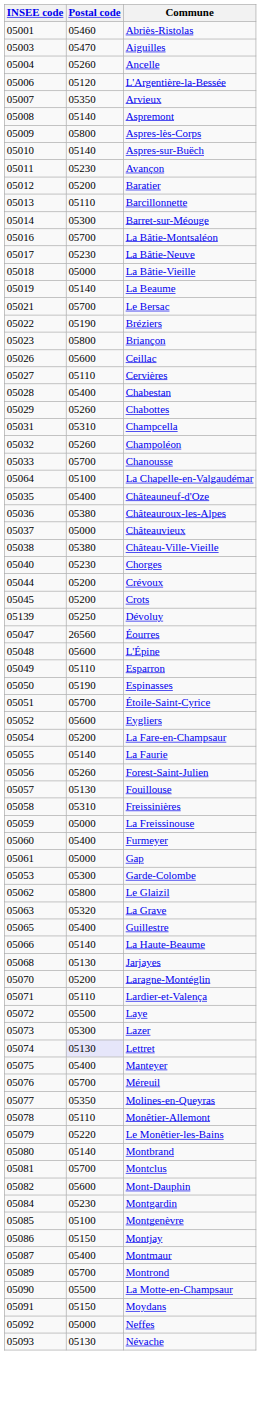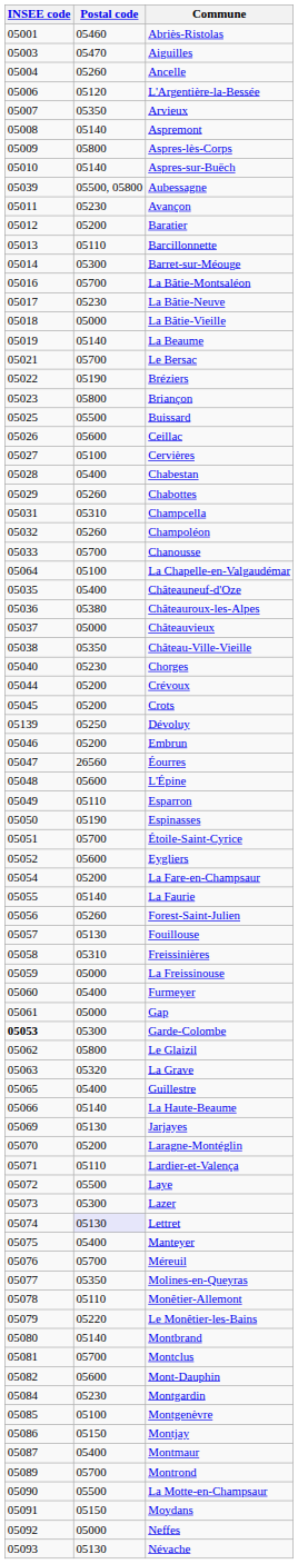 <table class="wikitable sortable">
 <tr>
 <th><a href='#'>INSEE code</a></th>
 <th><a href='#'>Postal code</a></th>
 <th>Commune</th>
 </tr>
 <tr>
 <td>05001</td>
 <td>05460</td>
 <td><a href='#'>Abriès-Ristolas</a></td>
 </tr>
 <tr>
 <td>05003</td>
 <td>05470</td>
 <td><a href='#'>Aiguilles</a></td>
 </tr>
 <tr>
 <td>05004</td>
 <td>05260</td>
 <td><a href='#'>Ancelle</a></td>
 </tr>
 <tr>
 <td>05006</td>
 <td>05120</td>
 <td><a href='#'>L'Argentière-la-Bessée</a></td>
 </tr>
 <tr>
 <td>05007</td>
 <td>05350</td>
 <td><a href='#'>Arvieux</a></td>
 </tr>
 <tr>
 <td>05008</td>
 <td>05140</td>
 <td><a href='#'>Aspremont</a></td>
 </tr>
 <tr>
 <td>05009</td>
 <td>05800</td>
 <td><a href='#'>Aspres-lès-Corps</a></td>
 </tr>
 <tr>
 <td>05010</td>
 <td>05140</td>
 <td><a href='#'>Aspres-sur-Buëch</a></td>
+</tr>
+<tr>
+<td>05039</td>
+<td>05500, 05800</td>
+<td><a href='#'>Aubessagne</a></td>
 </tr>
 <tr>
 <td>05011</td>
 <td>05230</td>
 <td><a href='#'>Avançon</a></td>
 </tr>
 <tr>
 <td>05012</td>
 <td>05200</td>
 <td><a href='#'>Baratier</a></td>
 </tr>
 <tr>
 <td>05013</td>
 <td>05110</td>
 <td><a href='#'>Barcillonnette</a></td>
 </tr>
 <tr>
 <td>05014</td>
 <td>05300</td>
 <td><a href='#'>Barret-sur-Méouge</a></td>
 </tr>
 <tr>
 <td>05016</td>
 <td>05700</td>
 <td><a href='#'>La Bâtie-Montsaléon</a></td>
 </tr>
 <tr>
 <td>05017</td>
 <td>05230</td>
 <td><a href='#'>La Bâtie-Neuve</a></td>
 </tr>
 <tr>
 <td>05018</td>
 <td>05000</td>
 <td><a href='#'>La Bâtie-Vieille</a></td>
 </tr>
 <tr>
 <td>05019</td>
 <td>05140</td>
 <td><a href='#'>La Beaume</a></td>
 </tr>
 <tr>
 <td>05021</td>
 <td>05700</td>
 <td><a href='#'>Le Bersac</a></td>
 </tr>
 <tr>
 <td>05022</td>
 <td>05190</td>
 <td><a href='#'>Bréziers</a></td>
 </tr>
 <tr>
 <td>05023</td>
 <td>05800</td>
 <td><a href='#'>Briançon</a></td>
 </tr>
 <tr>
+<td>05025</td>
+<td>05500</td>
+<td><a href='#'>Buissard</a></td>
+</tr>
+<tr>
 <td>05026</td>
 <td>05600</td>
 <td><a href='#'>Ceillac</a></td>
 </tr>
 <tr>
 <td>05027</td>
-<td>05110</td>
+<td>05100</td>
 <td><a href='#'>Cervières</a></td>
 </tr>
 <tr>
 <td>05028</td>
 <td>05400</td>
 <td><a href='#'>Chabestan</a></td>
 </tr>
 <tr>
 <td>05029</td>
 <td>05260</td>
 <td><a href='#'>Chabottes</a></td>
 </tr>
 <tr>
 <td>05031</td>
 <td>05310</td>
 <td><a href='#'>Champcella</a></td>
 </tr>
 <tr>
 <td>05032</td>
 <td>05260</td>
 <td><a href='#'>Champoléon</a></td>
 </tr>
 <tr>
 <td>05033</td>
 <td>05700</td>
 <td><a href='#'>Chanousse</a></td>
 </tr>
 <tr>
 <td>05064</td>
 <td>05100</td>
 <td><a href='#'>La Chapelle-en-Valgaudémar</a></td>
 </tr>
 <tr>
 <td>05035</td>
 <td>05400</td>
 <td><a href='#'>Châteauneuf-d'Oze</a></td>
 </tr>
 <tr>
 <td>05036</td>
 <td>05380</td>
 <td><a href='#'>Châteauroux-les-Alpes</a></td>
 </tr>
 <tr>
 <td>05037</td>
 <td>05000</td>
 <td><a href='#'>Châteauvieux</a></td>
 </tr>
 <tr>
 <td>05038</td>
-<td>05380</td>
+<td>05350</td>
 <td><a href='#'>Château-Ville-Vieille</a></td>
 </tr>
 <tr>
 <td>05040</td>
 <td>05230</td>
 <td><a href='#'>Chorges</a></td>
 </tr>
 <tr>
 <td>05044</td>
 <td>05200</td>
 <td><a href='#'>Crévoux</a></td>
 </tr>
 <tr>
 <td>05045</td>
 <td>05200</td>
 <td><a href='#'>Crots</a></td>
 </tr>
 <tr>
 <td>05139</td>
 <td>05250</td>
 <td><a href='#'>Dévoluy</a></td>
+</tr>
+<tr>
+<td>05046</td>
+<td>05200</td>
+<td><a href='#'>Embrun</a></td>
 </tr>
 <tr>
 <td>05047</td>
 <td>26560</td>
 <td><a href='#'>Éourres</a></td>
 </tr>
 <tr>
 <td>05048</td>
 <td>05600</td>
 <td><a href='#'>L'Épine</a></td>
 </tr>
 <tr>
 <td>05049</td>
 <td>05110</td>
 <td><a href='#'>Esparron</a></td>
 </tr>
 <tr>
 <td>05050</td>
 <td>05190</td>
 <td><a href='#'>Espinasses</a></td>
 </tr>
 <tr>
 <td>05051</td>
 <td>05700</td>
 <td><a href='#'>Étoile-Saint-Cyrice</a></td>
 </tr>
 <tr>
 <td>05052</td>
 <td>05600</td>
 <td><a href='#'>Eygliers</a></td>
 </tr>
 <tr>
 <td>05054</td>
 <td>05200</td>
 <td><a href='#'>La Fare-en-Champsaur</a></td>
 </tr>
 <tr>
 <td>05055</td>
 <td>05140</td>
 <td><a href='#'>La Faurie</a></td>
 </tr>
 <tr>
 <td>05056</td>
 <td>05260</td>
 <td><a href='#'>Forest-Saint-Julien</a></td>
 </tr>
 <tr>
 <td>05057</td>
 <td>05130</td>
 <td><a href='#'>Fouillouse</a></td>
 </tr>
 <tr>
 <td>05058</td>
 <td>05310</td>
 <td><a href='#'>Freissinières</a></td>
 </tr>
 <tr>
 <td>05059</td>
 <td>05000</td>
 <td><a href='#'>La Freissinouse</a></td>
 </tr>
 <tr>
 <td>05060</td>
 <td>05400</td>
 <td><a href='#'>Furmeyer</a></td>
 </tr>
 <tr>
 <td>05061</td>
 <td>05000</td>
 <td><a href='#'>Gap</a></td>
 </tr>
 <tr>
-<td>05053</td>
+<td><strong>05053</strong></td>
 <td>05300</td>
 <td><a href='#'>Garde-Colombe</a></td>
 </tr>
 <tr>
 <td>05062</td>
 <td>05800</td>
 <td><a href='#'>Le Glaizil</a></td>
 </tr>
 <tr>
 <td>05063</td>
 <td>05320</td>
 <td><a href='#'>La Grave</a></td>
 </tr>
 <tr>
 <td>05065</td>
 <td>05400</td>
 <td><a href='#'>Guillestre</a></td>
 </tr>
 <tr>
 <td>05066</td>
 <td>05140</td>
 <td><a href='#'>La Haute-Beaume</a></td>
 </tr>
 <tr>
-<td>05068</td>
+<td>05069</td>
 <td>05130</td>
 <td><a href='#'>Jarjayes</a></td>
 </tr>
 <tr>
 <td>05070</td>
 <td>05200</td>
 <td><a href='#'>Laragne-Montéglin</a></td>
 </tr>
 <tr>
 <td>05071</td>
 <td>05110</td>
 <td><a href='#'>Lardier-et-Valença</a></td>
 </tr>
 <tr>
 <td>05072</td>
 <td>05500</td>
 <td><a href='#'>Laye</a></td>
 </tr>
 <tr>
 <td>05073</td>
 <td>05300</td>
 <td><a href='#'>Lazer</a></td>
 </tr>
 <tr>
 <td>05074</td>
 <td style="background: lavender;">05130</td>
 <td><a href='#'>Lettret</a></td>
 </tr>
 <tr>
 <td>05075</td>
 <td>05400</td>
 <td><a href='#'>Manteyer</a></td>
 </tr>
 <tr>
 <td>05076</td>
 <td>05700</td>
 <td><a href='#'>Méreuil</a></td>
 </tr>
 <tr>
 <td>05077</td>
 <td>05350</td>
 <td><a href='#'>Molines-en-Queyras</a></td>
 </tr>
 <tr>
 <td>05078</td>
 <td>05110</td>
 <td><a href='#'>Monêtier-Allemont</a></td>
 </tr>
 <tr>
 <td>05079</td>
 <td>05220</td>
 <td><a href='#'>Le Monêtier-les-Bains</a></td>
 </tr>
 <tr>
 <td>05080</td>
 <td>05140</td>
 <td><a href='#'>Montbrand</a></td>
 </tr>
 <tr>
 <td>05081</td>
 <td>05700</td>
 <td><a href='#'>Montclus</a></td>
 </tr>
 <tr>
 <td>05082</td>
 <td>05600</td>
 <td><a href='#'>Mont-Dauphin</a></td>
 </tr>
 <tr>
 <td>05084</td>
 <td>05230</td>
 <td><a href='#'>Montgardin</a></td>
 </tr>
 <tr>
 <td>05085</td>
 <td>05100</td>
 <td><a href='#'>Montgenèvre</a></td>
 </tr>
 <tr>
 <td>05086</td>
 <td>05150</td>
 <td><a href='#'>Montjay</a></td>
 </tr>
 <tr>
 <td>05087</td>
 <td>05400</td>
 <td><a href='#'>Montmaur</a></td>
 </tr>
 <tr>
 <td>05089</td>
 <td>05700</td>
 <td><a href='#'>Montrond</a></td>
 </tr>
 <tr>
 <td>05090</td>
 <td>05500</td>
 <td><a href='#'>La Motte-en-Champsaur</a></td>
 </tr>
 <tr>
 <td>05091</td>
 <td>05150</td>
 <td><a href='#'>Moydans</a></td>
 </tr>
 <tr>
 <td>05092</td>
 <td>05000</td>
 <td><a href='#'>Neffes</a></td>
 </tr>
 <tr>
 <td>05093</td>
 <td>05130</td>
 <td><a href='#'>Névache</a></td>
 </tr>
 </table>
